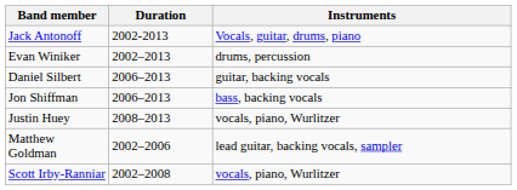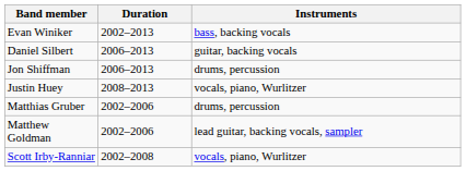 <table class="wikitable">
 <tr>
 <th width=120>Band member</th>
 <th width=120>Duration</th>
 <th width=360>Instruments</th>
 </tr>
 <tr>
-<td><a href='#'>Jack Antonoff</a></td>
-<td>2002-2013</td>
-<td><a href='#'>Vocals</a>, <a href='#'>guitar</a>, <a href='#'>drums</a>, <a href='#'>piano</a></td>
-</tr>
-<tr>
 <td>Evan Winiker</td>
 <td>2002–2013</td>
-<td>drums, percussion</td>
+<td><a href='#'>bass</a>, backing vocals</td>
 </tr>
 <tr>
 <td>Daniel Silbert</td>
 <td>2006–2013</td>
 <td>guitar, backing vocals</td>
 </tr>
 <tr>
 <td>Jon Shiffman</td>
 <td>2006–2013</td>
-<td><a href='#'>bass</a>, backing vocals</td>
+<td>drums, percussion</td>
 </tr>
 <tr>
 <td>Justin Huey</td>
 <td>2008–2013</td>
 <td>vocals, piano, Wurlitzer</td>
+</tr>
+<tr>
+<td>Matthias Gruber</td>
+<td>2002–2006</td>
+<td>drums, percussion</td>
 </tr>
 <tr>
 <td>Matthew Goldman</td>
 <td>2002–2006</td>
 <td>lead guitar, backing vocals, <a href='#'>sampler</a></td>
 </tr>
 <tr>
 <td><a href='#'>Scott Irby-Ranniar</a></td>
 <td>2002–2008</td>
 <td><a href='#'>vocals</a>, piano, Wurlitzer</td>
 </tr>
 </table>
